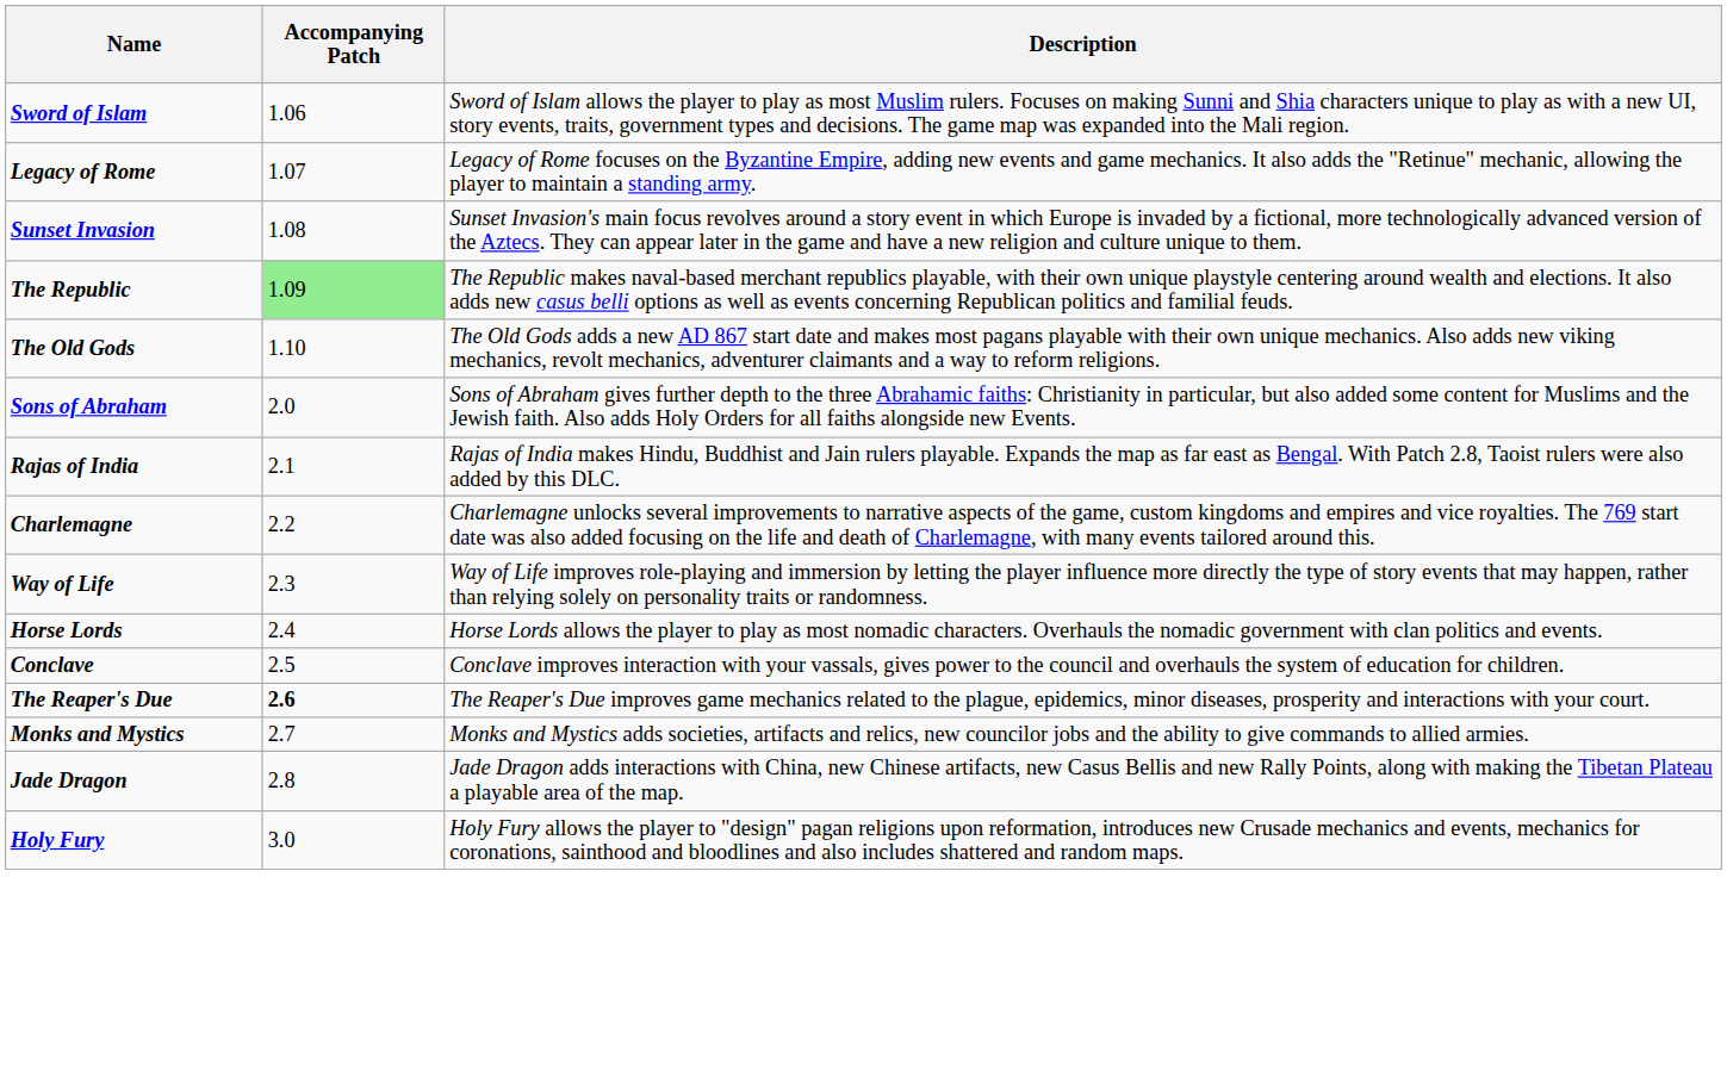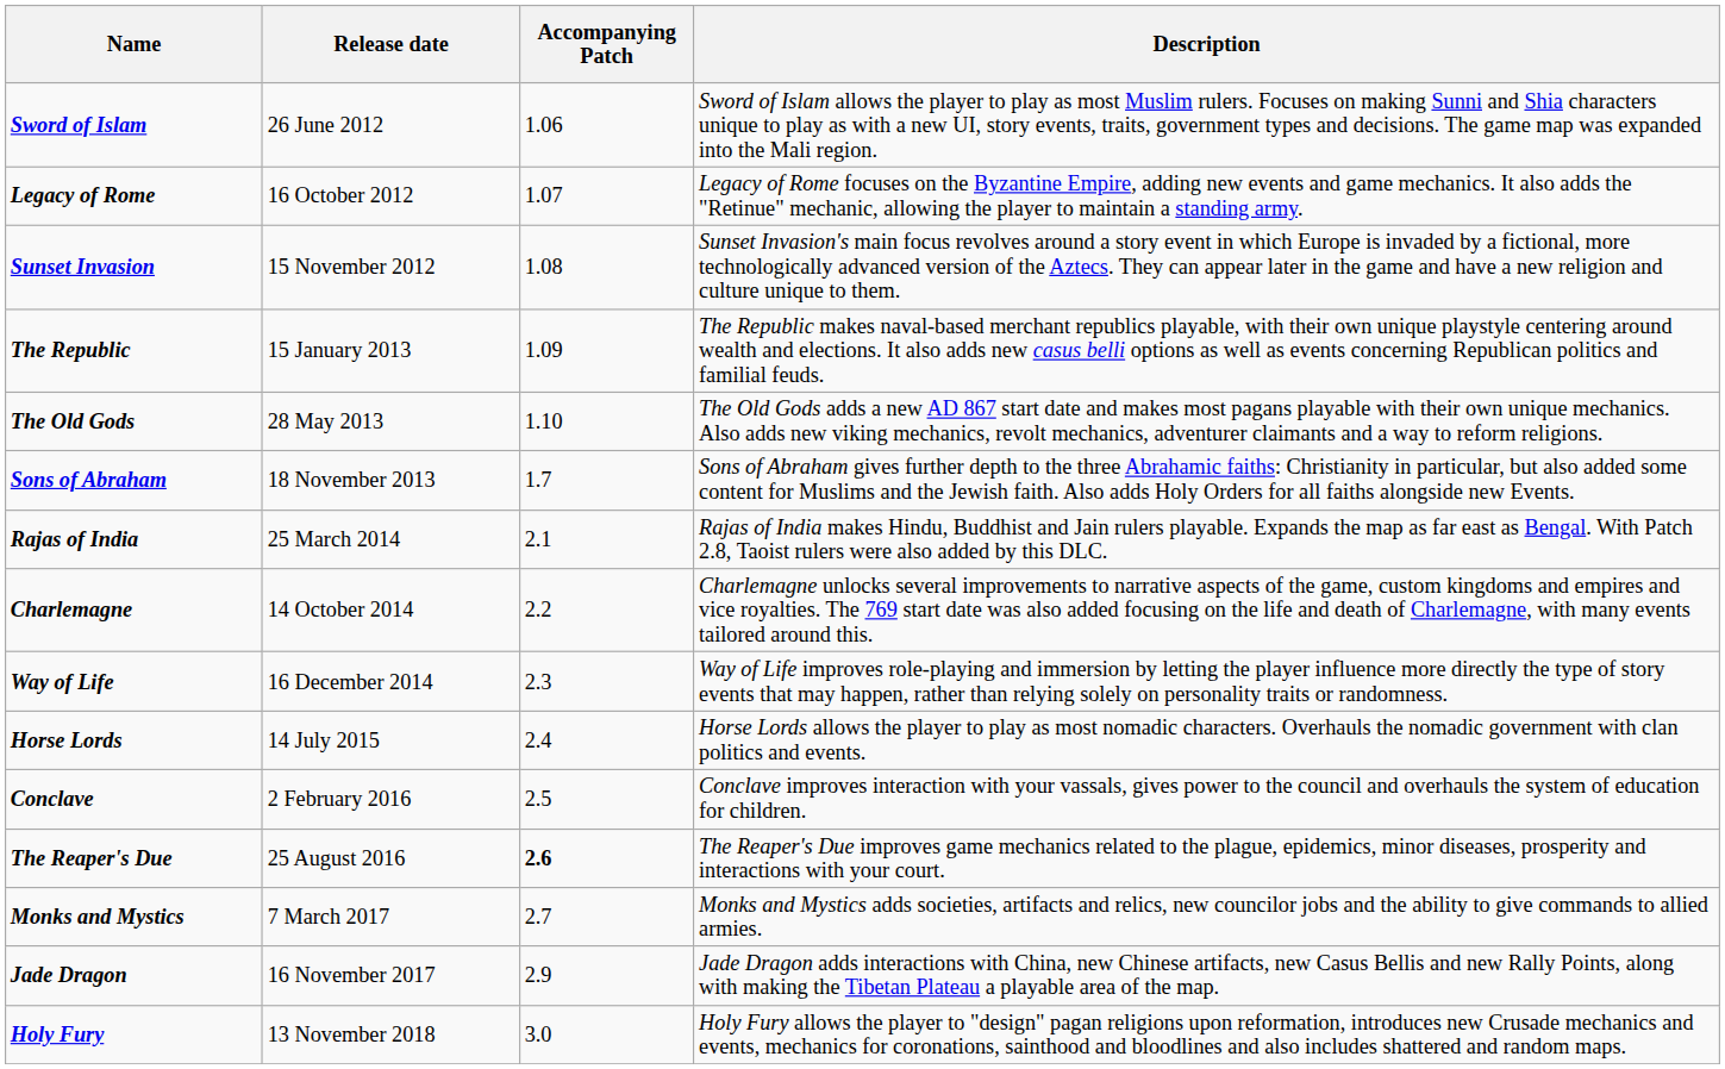 <table class="wikitable" style="width: 100%;">
 <tr>
 <th style="width: 15%;height:50px;">Name</th>
+<th style="width: 15%;">Release date</th>
 <th>Accompanying Patch</th>
 <th>Description</th>
 </tr>
 <tr>
 <td><strong><em><a href='#'>Sword of Islam</a></em></strong></td>
+<td>26 June 2012</td>
 <td>1.06</td>
 <td><em>Sword of Islam</em> allows the player to play as most <a href='#'>Muslim</a> rulers. Focuses on making <a href='#'>Sunni</a> and <a href='#'>Shia</a> characters unique to play as with a new UI, story events, traits, government types and decisions. The game map was expanded into the Mali region.</td>
 </tr>
 <tr>
 <td><strong><em>Legacy of Rome</em></strong></td>
+<td>16 October 2012</td>
 <td>1.07</td>
 <td><em>Legacy of Rome</em> focuses on the <a href='#'>Byzantine Empire</a>, adding new events and game mechanics. It also adds the "Retinue" mechanic, allowing the player to maintain a <a href='#'>standing army</a>.</td>
 </tr>
 <tr>
 <td><strong><em><a href='#'>Sunset Invasion</a></em></strong></td>
+<td>15 November 2012</td>
 <td>1.08</td>
 <td><em>Sunset Invasion's</em> main focus revolves around a story event in which Europe is invaded by a fictional, more technologically advanced version of the <a href='#'>Aztecs</a>. They can appear later in the game and have a new religion and culture unique to them.</td>
 </tr>
 <tr>
 <td><strong><em>The Republic</em></strong></td>
-<td style="background: lightgreen;">1.09</td>
+<td>15 January 2013</td>
+<td>1.09</td>
 <td><em>The Republic</em> makes naval-based merchant republics playable, with their own unique playstyle centering around wealth and elections. It also adds new <em><a href='#'>casus belli</a></em> options as well as events concerning Republican politics and familial feuds.</td>
 </tr>
 <tr>
 <td><strong><em>The Old Gods</em></strong></td>
+<td>28 May 2013</td>
 <td>1.10</td>
 <td><em>The Old Gods</em> adds a new <a href='#'>AD 867</a> start date and makes most pagans playable with their own unique mechanics. Also adds new viking mechanics, revolt mechanics, adventurer claimants and a way to reform religions.</td>
 </tr>
 <tr>
 <td><strong><em><a href='#'>Sons of Abraham</a></em></strong></td>
-<td>2.0</td>
+<td>18 November 2013</td>
+<td>1.7</td>
 <td><em>Sons of Abraham</em> gives further depth to the three <a href='#'>Abrahamic faiths</a>: Christianity in particular, but also added some content for Muslims and the Jewish faith. Also adds Holy Orders for all faiths alongside new Events.</td>
 </tr>
 <tr>
 <td><strong><em>Rajas of India</em></strong></td>
+<td>25 March 2014</td>
 <td>2.1</td>
 <td><em>Rajas of India</em> makes Hindu, Buddhist and Jain rulers playable. Expands the map as far east as <a href='#'>Bengal</a>. With Patch 2.8, Taoist rulers were also added by this DLC.</td>
 </tr>
 <tr>
 <td><strong><em>Charlemagne</em></strong></td>
+<td>14 October 2014</td>
 <td>2.2</td>
 <td><em>Charlemagne</em> unlocks several improvements to narrative aspects of the game, custom kingdoms and empires and vice royalties. The <a href='#'>769</a> start date was also added focusing on the life and death of <a href='#'>Charlemagne</a>, with many events tailored around this.</td>
 </tr>
 <tr>
 <td><strong><em>Way of Life</em></strong></td>
+<td>16 December 2014</td>
 <td>2.3</td>
 <td><em>Way of Life</em> improves role-playing and immersion by letting the player influence more directly the type of story events that may happen, rather than relying solely on personality traits or randomness.</td>
 </tr>
 <tr>
 <td><strong><em>Horse Lords</em></strong></td>
+<td>14 July 2015</td>
 <td>2.4</td>
 <td><em>Horse Lords</em> allows the player to play as most nomadic characters. Overhauls the nomadic government with clan politics and events.</td>
 </tr>
 <tr>
 <td><strong><em>Conclave</em></strong></td>
+<td>2 February 2016</td>
 <td>2.5</td>
 <td><em>Conclave</em> improves interaction with your vassals, gives power to the council and overhauls the system of education for children.</td>
 </tr>
 <tr>
 <td><strong><em>The Reaper's Due</em></strong></td>
+<td>25 August 2016</td>
 <td><strong>2.6</strong></td>
 <td><em>The Reaper's Due</em> improves game mechanics related to the plague, epidemics, minor diseases, prosperity and interactions with your court.</td>
 </tr>
 <tr>
 <td><strong><em>Monks and Mystics</em></strong></td>
+<td>7 March 2017</td>
 <td>2.7</td>
 <td><em>Monks and Mystics</em> adds societies, artifacts and relics, new councilor jobs and the ability to give commands to allied armies.</td>
 </tr>
 <tr>
 <td><strong><em>Jade Dragon</em></strong></td>
-<td>2.8</td>
+<td>16 November 2017</td>
+<td>2.9</td>
 <td><em>Jade Dragon</em> adds interactions with China, new Chinese artifacts, new Casus Bellis and new Rally Points, along with making the <a href='#'>Tibetan Plateau</a> a playable area of the map.</td>
 </tr>
 <tr>
 <td><strong><em><a href='#'>Holy Fury</a></em></strong></td>
+<td>13 November 2018</td>
 <td>3.0</td>
 <td><em>Holy Fury</em> allows the player to "design" pagan religions upon reformation, introduces new Crusade mechanics and events, mechanics for coronations, sainthood and bloodlines and also includes shattered and random maps.</td>
 </tr>
 </table>
